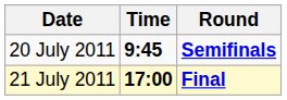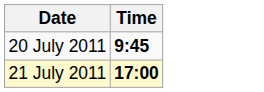 <table class="wikitable">
 <tr>
 <th>Date</th>
 <th>Time</th>
-<th>Round</th>
 </tr>
 <tr>
 <td>20 July 2011</td>
 <td><strong>9:45</strong></td>
-<td><strong><a href='#'>Semifinals</a></strong></td>
 </tr>
 <tr style=background:lemonchiffon>
 <td>21 July 2011</td>
 <td><strong>17:00</strong></td>
-<td><strong><a href='#'>Final</a></strong></td>
 </tr>
 </table>
